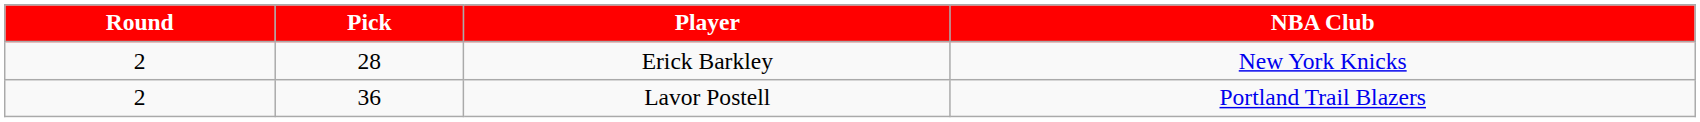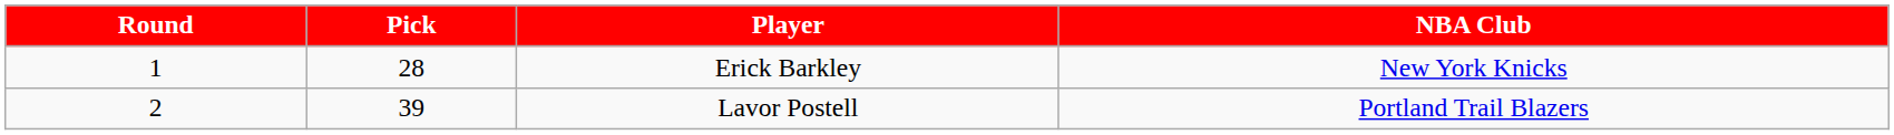 <table class="wikitable" style="width:58%;">
 <tr style="text-align:center; background:red; color:#FFFFFF;">
 <td><strong>Round</strong></td>
 <td><strong>Pick</strong></td>
 <td><strong>Player</strong></td>
 <td><strong>NBA Club</strong></td>
 </tr>
 <tr style="text-align:center;" bgcolor="">
-<td>2</td>
+<td>1</td>
 <td>28</td>
 <td>Erick Barkley</td>
 <td><a href='#'>New York Knicks</a></td>
 </tr>
 <tr style="text-align:center;" bgcolor="">
 <td>2</td>
-<td>36</td>
+<td>39</td>
 <td>Lavor Postell</td>
 <td><a href='#'>Portland Trail Blazers</a></td>
 </tr>
 </table>
